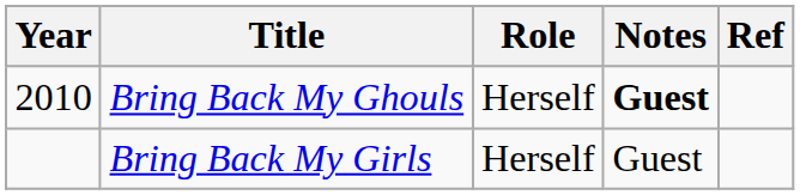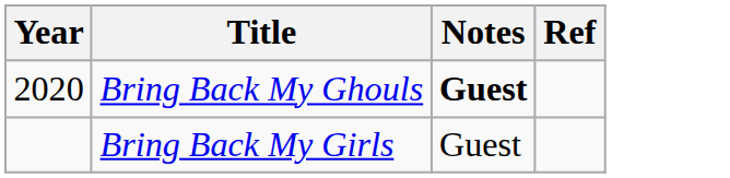 <table class="wikitable">
 <tr>
 <th>Year</th>
 <th>Title</th>
-<th>Role</th>
 <th>Notes</th>
 <th>Ref</th>
 </tr>
 <tr>
-<td>2010</td>
+<td>2020</td>
 <td><em><a href='#'>Bring Back My Ghouls</a></em></td>
-<td>Herself</td>
 <td><strong>Guest</strong></td>
 <td style="text-align: center;"></td>
 </tr>
 <tr>
 <td></td>
 <td><em><a href='#'>Bring Back My Girls</a></em></td>
-<td>Herself</td>
 <td>Guest</td>
 <td></td>
 </tr>
 </table>
